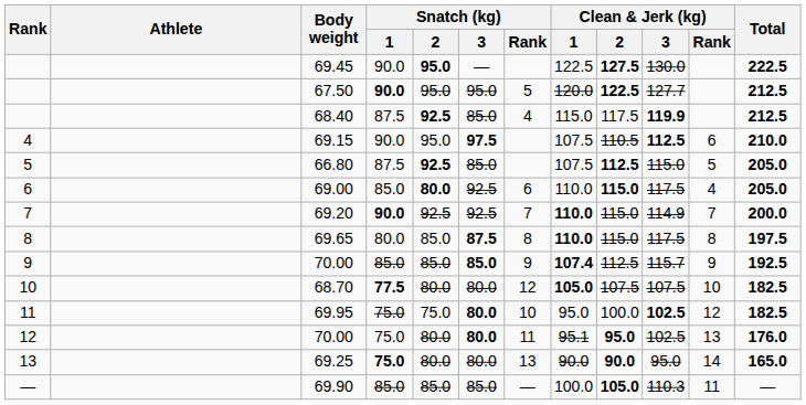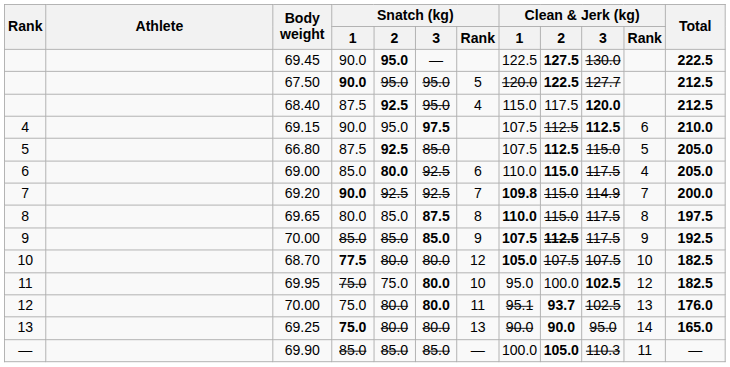 <table class = "wikitable" style="text-align:center;">
 <tr>
 <th rowspan=2 width=40>Rank</th>
 <th rowspan=2 width=250>Athlete</th>
 <th rowspan=2 width=60>Body weight</th>
 <th colspan=4>Snatch (kg)</th>
 <th colspan=4>Clean & Jerk (kg)</th>
 <th rowspan=2 width=60>Total</th>
 </tr>
 <tr>
 <th width=40>1</th>
 <th width=40>2</th>
 <th width=40>3</th>
 <th width=40>Rank</th>
 <th width=40>1</th>
 <th width=40>2</th>
 <th width=40>3</th>
 <th width=40>Rank</th>
 </tr>
 <tr>
 <td></td>
 <td align=left></td>
 <td>69.45</td>
 <td>90.0</td>
 <td><strong>95.0</strong></td>
 <td>—</td>
 <td></td>
 <td>122.5</td>
 <td><strong>127.5</strong></td>
 <td><s>130.0 </s></td>
 <td></td>
 <td><strong>222.5</strong></td>
 </tr>
 <tr>
 <td></td>
 <td align=left></td>
 <td>67.50</td>
 <td><strong>90.0</strong></td>
 <td><s>95.0 </s></td>
 <td><s>95.0 </s></td>
 <td>5</td>
 <td><s>120.0 </s></td>
 <td><strong>122.5</strong></td>
 <td><s>127.7 </s></td>
 <td></td>
 <td><strong>212.5</strong></td>
 </tr>
 <tr>
 <td></td>
 <td align=left></td>
 <td>68.40</td>
 <td>87.5</td>
 <td><strong>92.5</strong></td>
-<td><s>85.0 </s></td>
+<td><s>95.0 </s></td>
 <td>4</td>
 <td>115.0</td>
 <td>117.5</td>
-<td><strong>119.9</strong></td>
+<td><strong>120.0</strong></td>
 <td></td>
 <td><strong>212.5</strong></td>
 </tr>
 <tr>
 <td>4</td>
 <td align=left></td>
 <td>69.15</td>
 <td>90.0</td>
 <td>95.0</td>
 <td><strong>97.5</strong></td>
 <td></td>
 <td>107.5</td>
-<td><s>110.5 </s></td>
+<td><s>112.5 </s></td>
 <td><strong>112.5</strong></td>
 <td>6</td>
 <td><strong>210.0  </strong></td>
 </tr>
 <tr>
 <td>5</td>
 <td align=left></td>
 <td>66.80</td>
 <td>87.5</td>
 <td><strong>92.5</strong></td>
 <td><s>85.0 </s></td>
 <td></td>
 <td>107.5</td>
 <td><strong>112.5</strong></td>
 <td><s>115.0 </s></td>
 <td>5</td>
 <td><strong>205.0</strong></td>
 </tr>
 <tr>
 <td>6</td>
 <td align=left></td>
 <td>69.00</td>
 <td>85.0</td>
 <td><strong>80.0</strong></td>
 <td><s>92.5 </s></td>
 <td>6</td>
 <td>110.0</td>
 <td><strong>115.0</strong></td>
 <td><s>117.5 </s></td>
 <td>4</td>
 <td><strong>205.0  </strong></td>
 </tr>
 <tr>
 <td>7</td>
 <td align=left></td>
 <td>69.20</td>
 <td><strong>90.0</strong></td>
 <td><s>92.5 </s></td>
 <td><s>92.5 </s></td>
 <td>7</td>
-<td><strong>110.0</strong></td>
+<td><strong>109.8</strong></td>
 <td><s>115.0 </s></td>
 <td><s>114.9 </s></td>
 <td>7</td>
 <td><strong>200.0</strong></td>
 </tr>
 <tr>
 <td>8</td>
 <td align=left></td>
 <td>69.65</td>
 <td>80.0</td>
 <td>85.0</td>
 <td><strong>87.5</strong></td>
 <td>8</td>
 <td><strong>110.0</strong></td>
 <td><s>115.0 </s></td>
 <td><s>117.5 </s></td>
 <td>8</td>
 <td><strong>197.5</strong></td>
 </tr>
 <tr>
 <td>9</td>
 <td align=left></td>
 <td>70.00</td>
 <td><s>85.0 </s></td>
 <td><s>85.0 </s></td>
 <td><strong>85.0</strong></td>
 <td>9</td>
-<td><strong>107.4</strong></td>
-<td><s>112.5 </s></td>
-<td><s>115.7 </s></td>
+<td><strong>107.5</strong></td>
+<td><strong><s>112.5 </s></strong></td>
+<td><s>117.5 </s></td>
 <td>9</td>
 <td><strong>192.5</strong></td>
 </tr>
 <tr>
 <td>10</td>
 <td align=left></td>
 <td>68.70</td>
 <td><strong>77.5</strong></td>
 <td><s>80.0 </s></td>
 <td><s>80.0 </s></td>
 <td>12</td>
 <td><strong>105.0</strong></td>
 <td><s>107.5 </s></td>
 <td><s>107.5 </s></td>
 <td>10</td>
 <td><strong>182.5</strong></td>
 </tr>
 <tr>
 <td>11</td>
 <td align=left></td>
 <td>69.95</td>
 <td><s>75.0 </s></td>
 <td>75.0</td>
 <td><strong>80.0</strong></td>
 <td>10</td>
 <td>95.0</td>
 <td>100.0</td>
 <td><strong>102.5</strong></td>
 <td>12</td>
 <td><strong>182.5</strong></td>
 </tr>
 <tr>
 <td>12</td>
 <td align=left></td>
 <td>70.00</td>
 <td>75.0</td>
 <td><s>80.0 </s></td>
 <td><strong>80.0</strong></td>
 <td>11</td>
 <td><s>95.1 </s></td>
-<td><strong>95.0</strong></td>
+<td><strong>93.7</strong></td>
 <td><s>102.5 </s></td>
 <td>13</td>
 <td><strong>176.0</strong></td>
 </tr>
 <tr>
 <td>13</td>
 <td align=left></td>
 <td>69.25</td>
 <td><strong>75.0</strong></td>
 <td><s>80.0 </s></td>
 <td><s>80.0 </s></td>
 <td>13</td>
 <td><s>90.0 </s></td>
 <td><strong>90.0</strong></td>
 <td><s>95.0 </s></td>
 <td>14</td>
 <td><strong>165.0</strong></td>
 </tr>
 <tr>
 <td>—</td>
 <td align=left></td>
 <td>69.90</td>
 <td><s>85.0 </s></td>
 <td><s>85.0 </s></td>
 <td><s>85.0 </s></td>
 <td>—</td>
 <td>100.0</td>
 <td><strong>105.0</strong></td>
 <td><s>110.3 </s></td>
 <td>11</td>
 <td>—</td>
 </tr>
 </table>
